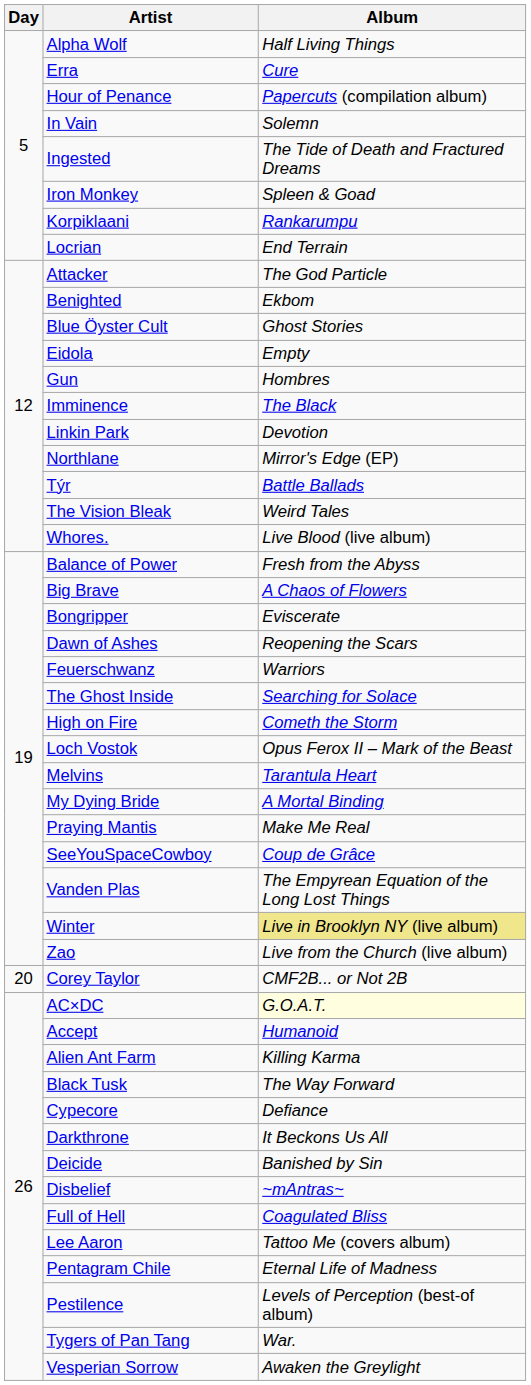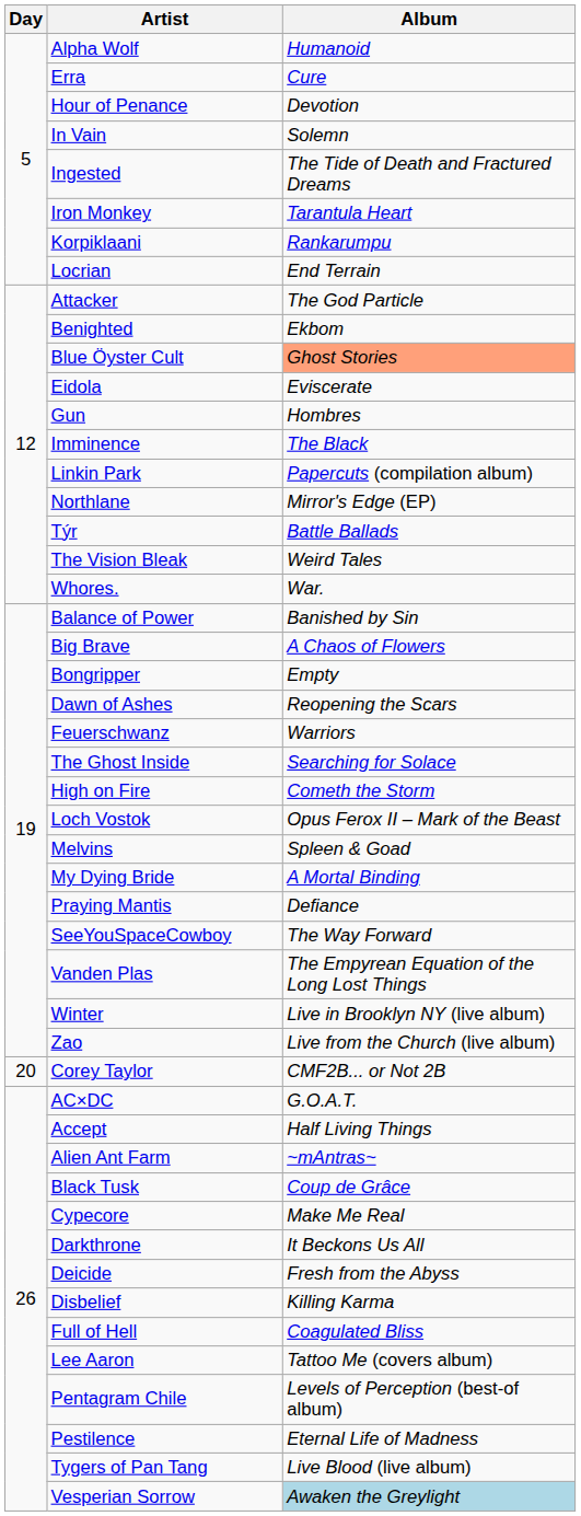 <table class="wikitable" id="table_April">
 <tr>
 <th style="width:20px;">Day</th>
 <th style="width:200px;">Artist</th>
 <th style="width:250px;">Album</th>
 </tr>
 <tr>
 <td style="text-align:center;" rowspan="8">5</td>
 <td><a href='#'>Alpha Wolf</a></td>
-<td><em>Half Living Things</em></td>
+<td><em><a href='#'>Humanoid</a></em></td>
 </tr>
 <tr>
 <td><a href='#'>Erra</a></td>
 <td><em><a href='#'>Cure</a></em></td>
 </tr>
 <tr>
 <td><a href='#'>Hour of Penance</a></td>
-<td><em><a href='#'>Papercuts</a></em> (compilation album)</td>
+<td><em>Devotion</em></td>
 </tr>
 <tr>
 <td><a href='#'>In Vain</a></td>
 <td><em>Solemn</em></td>
 </tr>
 <tr>
 <td><a href='#'>Ingested</a></td>
 <td><em>The Tide of Death and Fractured Dreams</em></td>
 </tr>
 <tr>
 <td><a href='#'>Iron Monkey</a></td>
-<td><em>Spleen & Goad</em></td>
+<td><em><a href='#'>Tarantula Heart</a></em></td>
 </tr>
 <tr>
 <td><a href='#'>Korpiklaani</a></td>
 <td><em><a href='#'>Rankarumpu</a></em></td>
 </tr>
 <tr>
 <td><a href='#'>Locrian</a></td>
 <td><em>End Terrain</em></td>
 </tr>
 <tr>
 <td style="text-align:center;" rowspan="11">12</td>
 <td><a href='#'>Attacker</a></td>
 <td><em>The God Particle</em></td>
 </tr>
 <tr>
 <td><a href='#'>Benighted</a></td>
 <td><em>Ekbom</em></td>
 </tr>
 <tr>
 <td><a href='#'>Blue Öyster Cult</a></td>
-<td><em>Ghost Stories</em></td>
+<td style="background: lightsalmon;"><em>Ghost Stories</em></td>
 </tr>
 <tr>
 <td><a href='#'>Eidola</a></td>
-<td><em>Empty</em></td>
+<td><em>Eviscerate</em></td>
 </tr>
 <tr>
 <td><a href='#'>Gun</a></td>
 <td><em>Hombres</em></td>
 </tr>
 <tr>
 <td><a href='#'>Imminence</a></td>
 <td><em><a href='#'>The Black</a></em></td>
 </tr>
 <tr>
 <td><a href='#'>Linkin Park</a></td>
-<td><em>Devotion</em></td>
+<td><em><a href='#'>Papercuts</a></em> (compilation album)</td>
 </tr>
 <tr>
 <td><a href='#'>Northlane</a></td>
 <td><em>Mirror's Edge</em> (EP)</td>
 </tr>
 <tr>
 <td><a href='#'>Týr</a></td>
 <td><em><a href='#'>Battle Ballads</a></em></td>
 </tr>
 <tr>
 <td><a href='#'>The Vision Bleak</a></td>
 <td><em>Weird Tales</em></td>
 </tr>
 <tr>
 <td><a href='#'>Whores.</a></td>
-<td><em>Live Blood</em> (live album)</td>
+<td><em>War.</em></td>
 </tr>
 <tr>
 <td style="text-align:center;" rowspan="15">19</td>
 <td><a href='#'>Balance of Power</a></td>
-<td><em>Fresh from the Abyss</em></td>
+<td><em>Banished by Sin</em></td>
 </tr>
 <tr>
 <td><a href='#'>Big Brave</a></td>
 <td><em><a href='#'>A Chaos of Flowers</a></em></td>
 </tr>
 <tr>
 <td><a href='#'>Bongripper</a></td>
-<td><em>Eviscerate</em></td>
+<td><em>Empty</em></td>
 </tr>
 <tr>
 <td><a href='#'>Dawn of Ashes</a></td>
 <td><em>Reopening the Scars</em></td>
 </tr>
 <tr>
 <td><a href='#'>Feuerschwanz</a></td>
 <td><em>Warriors</em></td>
 </tr>
 <tr>
 <td><a href='#'>The Ghost Inside</a></td>
 <td><em><a href='#'>Searching for Solace</a></em></td>
 </tr>
 <tr>
 <td><a href='#'>High on Fire</a></td>
 <td><em><a href='#'>Cometh the Storm</a></em></td>
 </tr>
 <tr>
 <td><a href='#'>Loch Vostok</a></td>
 <td><em>Opus Ferox II – Mark of the Beast</em></td>
 </tr>
 <tr>
 <td><a href='#'>Melvins</a></td>
-<td><em><a href='#'>Tarantula Heart</a></em></td>
+<td><em>Spleen & Goad</em></td>
 </tr>
 <tr>
 <td><a href='#'>My Dying Bride</a></td>
 <td><em><a href='#'>A Mortal Binding</a></em></td>
 </tr>
 <tr>
 <td><a href='#'>Praying Mantis</a></td>
-<td><em>Make Me Real</em></td>
+<td><em>Defiance</em></td>
 </tr>
 <tr>
 <td><a href='#'>SeeYouSpaceCowboy</a></td>
-<td><em><a href='#'>Coup de Grâce</a></em></td>
+<td><em>The Way Forward</em></td>
 </tr>
 <tr>
 <td><a href='#'>Vanden Plas</a></td>
 <td><em>The Empyrean Equation of the Long Lost Things</em></td>
 </tr>
 <tr>
 <td><a href='#'>Winter</a></td>
-<td style="background: khaki;"><em>Live in Brooklyn NY</em> (live album)</td>
+<td><em>Live in Brooklyn NY</em> (live album)</td>
 </tr>
 <tr>
 <td><a href='#'>Zao</a></td>
 <td><em>Live from the Church</em> (live album)</td>
 </tr>
 <tr>
 <td style="text-align:center;" rowspan="1">20</td>
 <td><a href='#'>Corey Taylor</a></td>
 <td><em>CMF2B... or Not 2B</em></td>
 </tr>
 <tr>
 <td style="text-align:center;" rowspan="14">26</td>
 <td><a href='#'>AC×DC</a></td>
-<td style="background: lightyellow;"><em>G.O.A.T.</em></td>
+<td><em>G.O.A.T.</em></td>
 </tr>
 <tr>
 <td><a href='#'>Accept</a></td>
-<td><em><a href='#'>Humanoid</a></em></td>
+<td><em>Half Living Things</em></td>
 </tr>
 <tr>
 <td><a href='#'>Alien Ant Farm</a></td>
-<td><em>Killing Karma</em></td>
+<td><em><a href='#'>~mAntras~</a></em></td>
 </tr>
 <tr>
 <td><a href='#'>Black Tusk</a></td>
-<td><em>The Way Forward</em></td>
+<td><em><a href='#'>Coup de Grâce</a></em></td>
 </tr>
 <tr>
 <td><a href='#'>Cypecore</a></td>
-<td><em>Defiance</em></td>
+<td><em>Make Me Real</em></td>
 </tr>
 <tr>
 <td><a href='#'>Darkthrone</a></td>
 <td><em>It Beckons Us All</em></td>
 </tr>
 <tr>
 <td><a href='#'>Deicide</a></td>
-<td><em>Banished by Sin</em></td>
+<td><em>Fresh from the Abyss</em></td>
 </tr>
 <tr>
 <td><a href='#'>Disbelief</a></td>
-<td><em><a href='#'>~mAntras~</a></em></td>
+<td><em>Killing Karma</em></td>
 </tr>
 <tr>
 <td><a href='#'>Full of Hell</a></td>
 <td><em><a href='#'>Coagulated Bliss</a></em></td>
 </tr>
 <tr>
 <td><a href='#'>Lee Aaron</a></td>
 <td><em>Tattoo Me</em> (covers album)</td>
 </tr>
 <tr>
 <td><a href='#'>Pentagram Chile</a></td>
+<td><em>Levels of Perception</em> (best-of album)</td>
+</tr>
+<tr>
+<td><a href='#'>Pestilence</a></td>
 <td><em>Eternal Life of Madness</em></td>
 </tr>
 <tr>
-<td><a href='#'>Pestilence</a></td>
-<td><em>Levels of Perception</em> (best-of album)</td>
-</tr>
-<tr>
 <td><a href='#'>Tygers of Pan Tang</a></td>
-<td><em>War.</em></td>
+<td><em>Live Blood</em> (live album)</td>
 </tr>
 <tr>
 <td><a href='#'>Vesperian Sorrow</a></td>
-<td><em>Awaken the Greylight</em></td>
+<td style="background: lightblue;"><em>Awaken the Greylight</em></td>
 </tr>
 </table>
